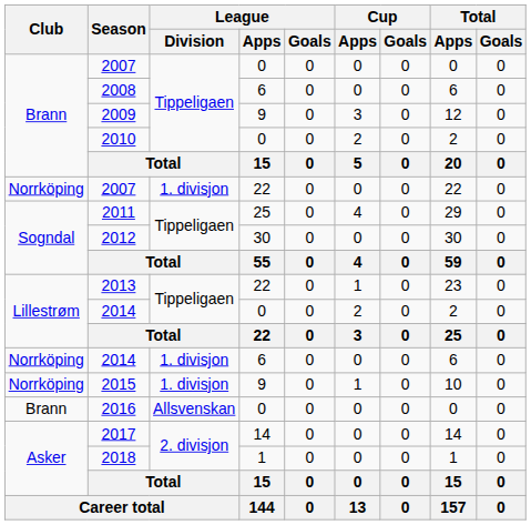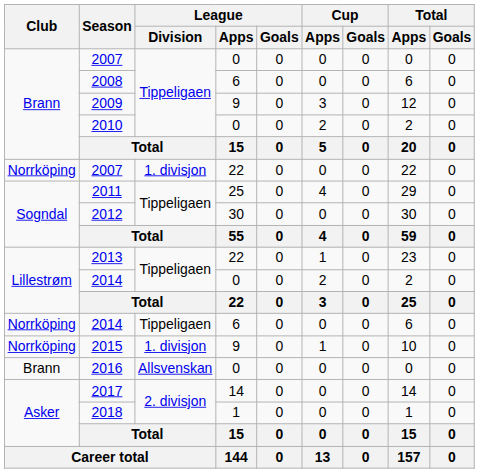 <table class="wikitable" style="text-align:center">
 <tr>
 <th rowspan="2">Club</th>
 <th rowspan="2">Season</th>
 <th colspan="3">League</th>
 <th colspan="2">Cup</th>
 <th colspan="2">Total</th>
 </tr>
 <tr>
 <th>Division</th>
 <th>Apps</th>
 <th>Goals</th>
 <th>Apps</th>
 <th>Goals</th>
 <th>Apps</th>
 <th>Goals</th>
 </tr>
 <tr>
 <td rowspan="5"><a href='#'>Brann</a></td>
 <td><a href='#'>2007</a></td>
 <td rowspan="4"><a href='#'>Tippeligaen</a></td>
 <td>0</td>
 <td>0</td>
 <td>0</td>
 <td>0</td>
 <td>0</td>
 <td>0</td>
 </tr>
 <tr>
 <td><a href='#'>2008</a></td>
 <td>6</td>
 <td>0</td>
 <td>0</td>
 <td>0</td>
 <td>6</td>
 <td>0</td>
 </tr>
 <tr>
 <td><a href='#'>2009</a></td>
 <td>9</td>
 <td>0</td>
 <td>3</td>
 <td>0</td>
 <td>12</td>
 <td>0</td>
 </tr>
 <tr>
 <td><a href='#'>2010</a></td>
 <td>0</td>
 <td>0</td>
 <td>2</td>
 <td>0</td>
 <td>2</td>
 <td>0</td>
 </tr>
 <tr>
 <th colspan="2">Total</th>
 <th>15</th>
 <th>0</th>
 <th>5</th>
 <th>0</th>
 <th>20</th>
 <th>0</th>
 </tr>
 <tr>
 <td><a href='#'>Norrköping</a></td>
 <td><a href='#'>2007</a></td>
 <td><a href='#'>1. divisjon</a></td>
 <td>22</td>
 <td>0</td>
 <td>0</td>
 <td>0</td>
 <td>22</td>
 <td>0</td>
 </tr>
 <tr>
 <td rowspan="3"><a href='#'>Sogndal</a></td>
 <td><a href='#'>2011</a></td>
 <td rowspan="2">Tippeligaen</td>
 <td>25</td>
 <td>0</td>
 <td>4</td>
 <td>0</td>
 <td>29</td>
 <td>0</td>
 </tr>
 <tr>
 <td><a href='#'>2012</a></td>
 <td>30</td>
 <td>0</td>
 <td>0</td>
 <td>0</td>
 <td>30</td>
 <td>0</td>
 </tr>
 <tr>
 <th colspan="2">Total</th>
 <th>55</th>
 <th>0</th>
 <th>4</th>
 <th>0</th>
 <th>59</th>
 <th>0</th>
 </tr>
 <tr>
 <td rowspan="3"><a href='#'>Lillestrøm</a></td>
 <td><a href='#'>2013</a></td>
 <td rowspan="2">Tippeligaen</td>
 <td>22</td>
 <td>0</td>
 <td>1</td>
 <td>0</td>
 <td>23</td>
 <td>0</td>
 </tr>
 <tr>
 <td><a href='#'>2014</a></td>
 <td>0</td>
 <td>0</td>
 <td>2</td>
 <td>0</td>
 <td>2</td>
 <td>0</td>
 </tr>
 <tr>
 <th colspan="2">Total</th>
 <th>22</th>
 <th>0</th>
 <th>3</th>
 <th>0</th>
 <th>25</th>
 <th>0</th>
 </tr>
 <tr>
 <td><a href='#'>Norrköping</a></td>
 <td><a href='#'>2014</a></td>
-<td><a href='#'>1. divisjon</a></td>
+<td>Tippeligaen</td>
 <td>6</td>
 <td>0</td>
 <td>0</td>
 <td>0</td>
 <td>6</td>
 <td>0</td>
 </tr>
 <tr>
 <td><a href='#'>Norrköping</a></td>
 <td><a href='#'>2015</a></td>
 <td><a href='#'>1. divisjon</a></td>
 <td>9</td>
 <td>0</td>
 <td>1</td>
 <td>0</td>
 <td>10</td>
 <td>0</td>
 </tr>
 <tr>
 <td>Brann</td>
 <td><a href='#'>2016</a></td>
 <td><a href='#'>Allsvenskan</a></td>
 <td>0</td>
 <td>0</td>
 <td>0</td>
 <td>0</td>
 <td>0</td>
 <td>0</td>
 </tr>
 <tr>
 <td rowspan="3"><a href='#'>Asker</a></td>
 <td><a href='#'>2017</a></td>
 <td rowspan="2"><a href='#'>2. divisjon</a></td>
 <td>14</td>
 <td>0</td>
 <td>0</td>
 <td>0</td>
 <td>14</td>
 <td>0</td>
 </tr>
 <tr>
 <td><a href='#'>2018</a></td>
 <td>1</td>
 <td>0</td>
 <td>0</td>
 <td>0</td>
 <td>1</td>
 <td>0</td>
 </tr>
 <tr>
 <th colspan="2">Total</th>
 <th>15</th>
 <th>0</th>
 <th>0</th>
 <th>0</th>
 <th>15</th>
 <th>0</th>
 </tr>
 <tr>
 <th colspan="3">Career total</th>
 <th>144</th>
 <th>0</th>
 <th>13</th>
 <th>0</th>
 <th>157</th>
 <th>0</th>
 </tr>
 </table>
